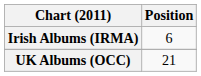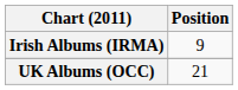 <table class="wikitable sortable plainrowheaders" style="text-align:center">
 <tr>
 <th align="left">Chart (2011)</th>
 <th align="left">Position</th>
 </tr>
 <tr>
 <th scope="row">Irish Albums (IRMA)</th>
-<td>6</td>
+<td>9</td>
 </tr>
 <tr>
 </tr>
 <tr>
 <th scope="row">UK Albums (OCC)</th>
 <td>21</td>
 </tr>
 </table>
